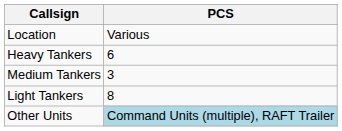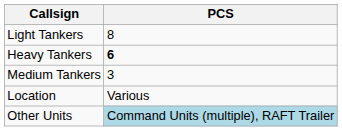 <table class="wikitable mw-collapsible">
 <tr>
 <th>Callsign</th>
 <th>PCS</th>
 </tr>
 <tr>
-<td>Location</td>
-<td>Various</td>
+<td>Light Tankers</td>
+<td>8</td>
 </tr>
 <tr>
 <td>Heavy Tankers</td>
-<td>6</td>
+<td><strong>6</strong></td>
 </tr>
 <tr>
 <td>Medium Tankers</td>
 <td>3</td>
 </tr>
 <tr>
-<td>Light Tankers</td>
-<td>8</td>
+<td>Location</td>
+<td>Various</td>
 </tr>
 <tr>
 <td>Other Units</td>
 <td style="background: lightblue;">Command Units (multiple), RAFT Trailer</td>
 </tr>
 </table>
